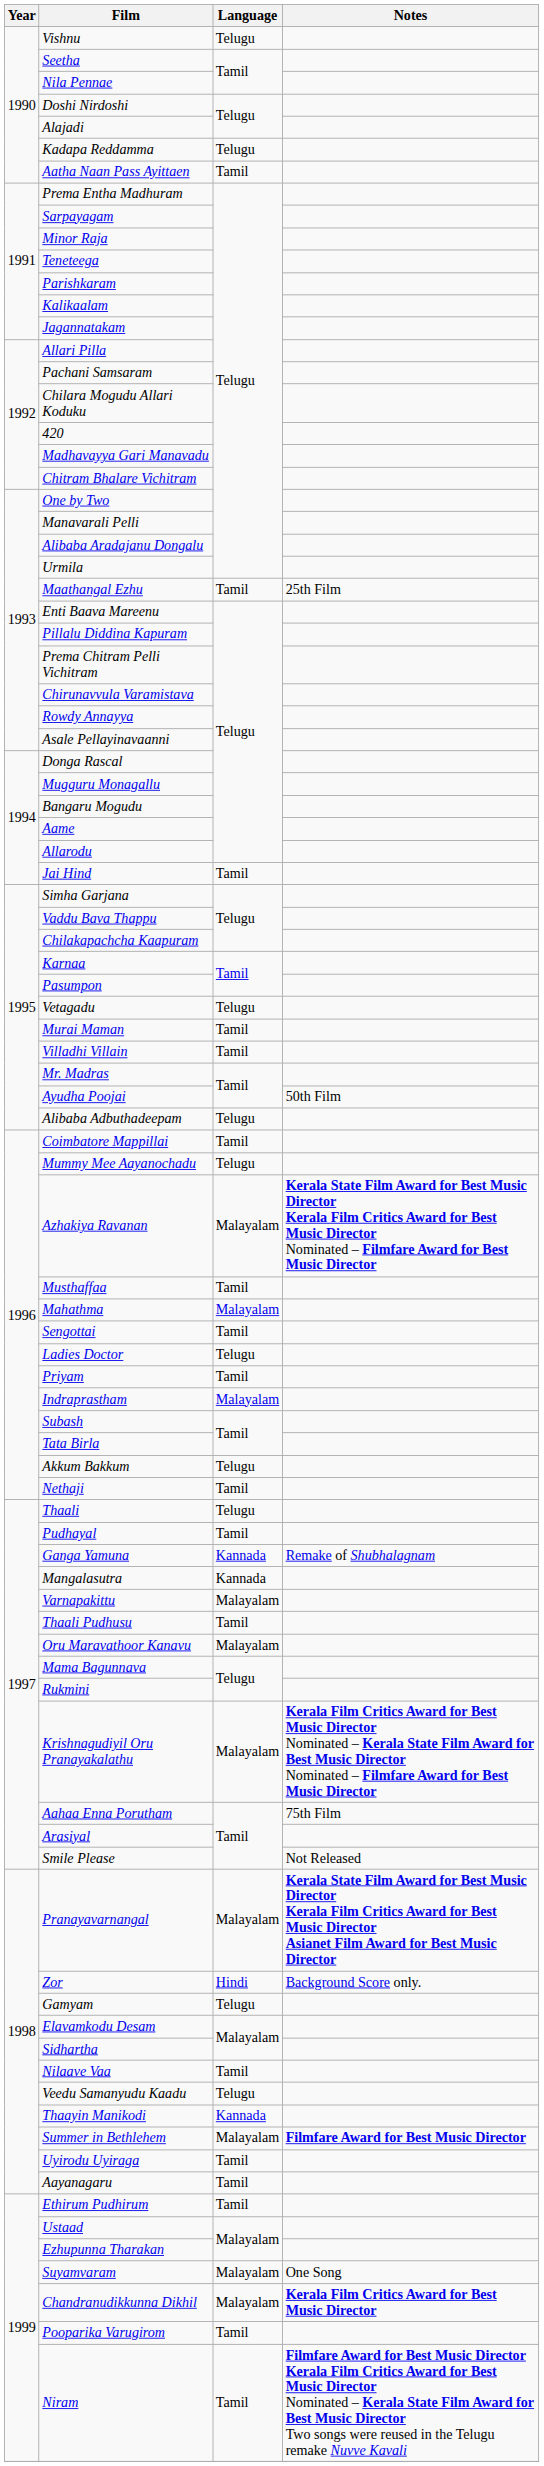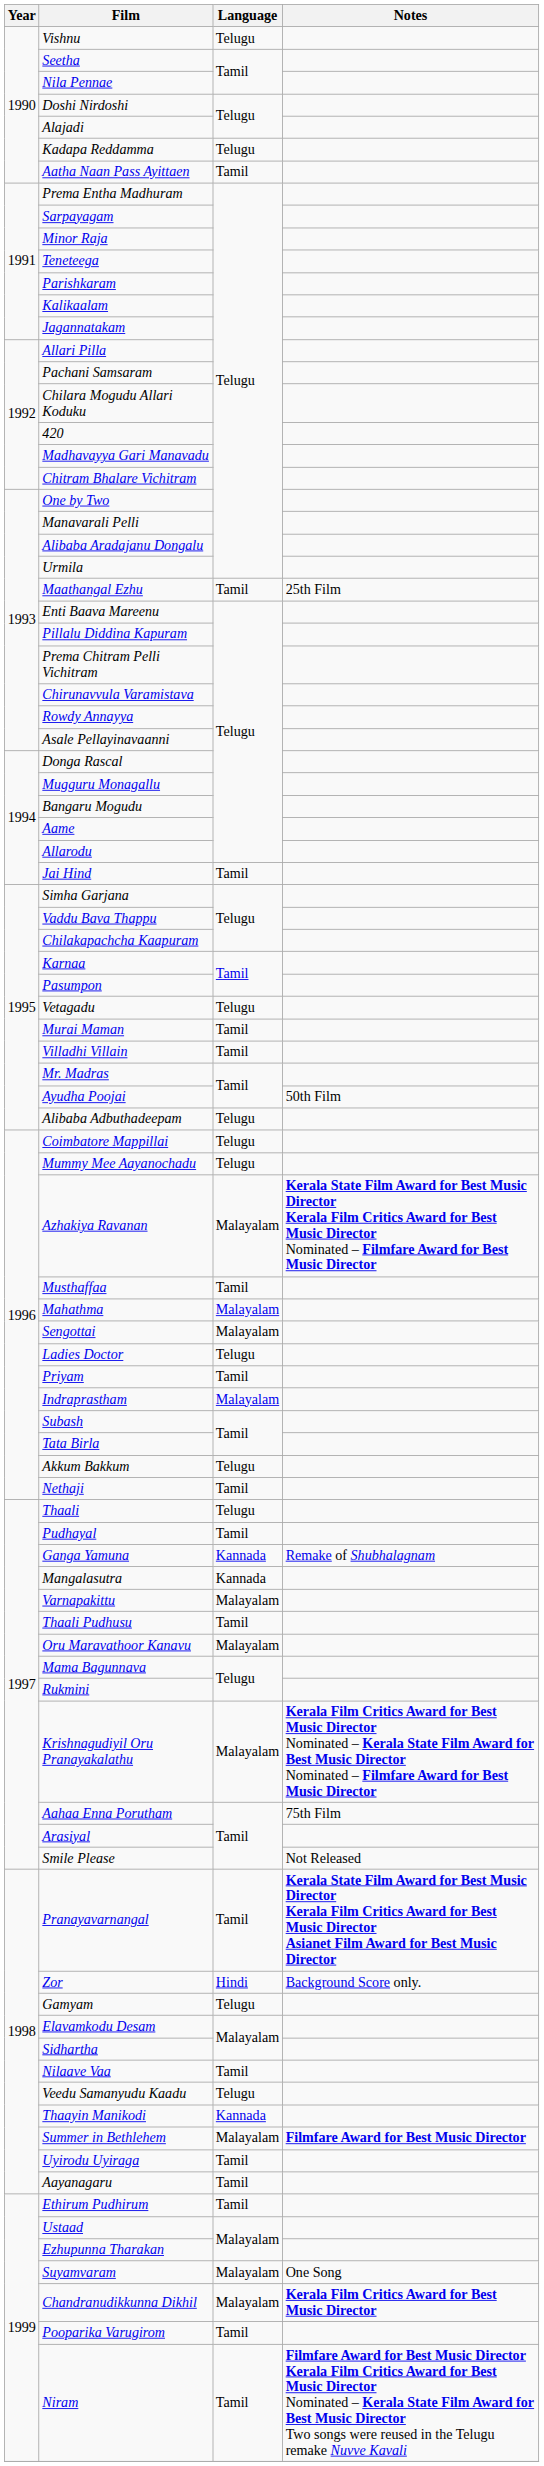 <table class="wikitable sortable">
 <tr>
 <th>Year</th>
 <th>Film</th>
 <th>Language</th>
 <th>Notes</th>
 </tr>
 <tr>
 <td rowspan="7">1990</td>
 <td><em>Vishnu</em></td>
 <td>Telugu</td>
 <td></td>
 </tr>
 <tr>
 <td><em><a href='#'>Seetha</a></em></td>
 <td rowspan="2">Tamil</td>
 <td></td>
 </tr>
 <tr>
 <td><em><a href='#'>Nila Pennae</a></em></td>
 <td></td>
 </tr>
 <tr>
 <td><em>Doshi Nirdoshi</em></td>
 <td rowspan="2">Telugu</td>
 <td></td>
 </tr>
 <tr>
 <td><em>Alajadi </em></td>
 <td></td>
 </tr>
 <tr>
 <td><em>Kadapa Reddamma</em></td>
 <td>Telugu</td>
 <td></td>
 </tr>
 <tr>
 <td><em><a href='#'>Aatha Naan Pass Ayittaen</a></em></td>
 <td>Tamil</td>
 <td></td>
 </tr>
 <tr>
 <td rowspan="07">1991</td>
 <td><em>Prema Entha Madhuram</em></td>
 <td rowspan="17">Telugu</td>
 <td></td>
 </tr>
 <tr>
 <td><em><a href='#'>Sarpayagam</a></em></td>
 <td></td>
 </tr>
 <tr>
 <td><em><a href='#'>Minor Raja</a></em></td>
 <td></td>
 </tr>
 <tr>
 <td><em><a href='#'>Teneteega</a></em></td>
 <td></td>
 </tr>
 <tr>
 <td><em><a href='#'>Parishkaram</a></em></td>
 <td></td>
 </tr>
 <tr>
 <td><em><a href='#'>Kalikaalam</a></em></td>
 <td></td>
 </tr>
 <tr>
 <td><em><a href='#'>Jagannatakam</a></em></td>
 <td></td>
 </tr>
 <tr>
 <td rowspan="6">1992</td>
 <td><em><a href='#'>Allari Pilla</a></em></td>
 <td></td>
 </tr>
 <tr>
 <td><em>Pachani Samsaram</em></td>
 <td></td>
 </tr>
 <tr>
 <td><em>Chilara Mogudu Allari Koduku</em></td>
 <td></td>
 </tr>
 <tr>
 <td><em>420</em></td>
 <td></td>
 </tr>
 <tr>
 <td><em><a href='#'>Madhavayya Gari Manavadu</a></em></td>
 <td></td>
 </tr>
 <tr>
 <td><em><a href='#'>Chitram Bhalare Vichitram</a></em></td>
 <td></td>
 </tr>
 <tr>
 <td rowspan="11">1993</td>
 <td><em><a href='#'>One by Two</a></em></td>
 <td></td>
 </tr>
 <tr>
 <td><em>Manavarali Pelli</em></td>
 <td></td>
 </tr>
 <tr>
 <td><em><a href='#'>Alibaba Aradajanu Dongalu</a></em></td>
 <td></td>
 </tr>
 <tr>
 <td><em>Urmila</em></td>
 <td></td>
 </tr>
 <tr>
 <td><em><a href='#'>Maathangal Ezhu</a></em></td>
 <td>Tamil</td>
 <td>25th Film</td>
 </tr>
 <tr>
 <td><em>Enti Baava Mareenu</em></td>
 <td rowspan="11">Telugu</td>
 <td></td>
 </tr>
 <tr>
 <td><em><a href='#'>Pillalu Diddina Kapuram</a></em></td>
 <td></td>
 </tr>
 <tr>
 <td><em>Prema Chitram Pelli Vichitram</em></td>
 <td></td>
 </tr>
 <tr>
 <td><em><a href='#'>Chirunavvula Varamistava</a></em></td>
 <td></td>
 </tr>
 <tr>
 <td><em><a href='#'>Rowdy Annayya</a></em></td>
 <td></td>
 </tr>
 <tr>
 <td><em>Asale Pellayinavaanni</em></td>
 <td></td>
 </tr>
 <tr>
 <td rowspan="6">1994</td>
 <td><em>Donga Rascal</em></td>
 <td></td>
 </tr>
 <tr>
 <td><em><a href='#'>Mugguru Monagallu</a></em></td>
 <td></td>
 </tr>
 <tr>
 <td><em>Bangaru Mogudu</em></td>
 <td></td>
 </tr>
 <tr>
 <td><em><a href='#'>Aame</a></em></td>
 <td></td>
 </tr>
 <tr>
 <td><em><a href='#'>Allarodu</a></em></td>
 <td></td>
 </tr>
 <tr>
 <td><em><a href='#'>Jai Hind</a></em></td>
 <td>Tamil</td>
 <td></td>
 </tr>
 <tr>
 <td rowspan="11">1995</td>
 <td><em>Simha Garjana</em></td>
 <td rowspan="3">Telugu</td>
 <td></td>
 </tr>
 <tr>
 <td><em><a href='#'>Vaddu Bava Thappu</a></em></td>
 <td></td>
 </tr>
 <tr>
 <td><em><a href='#'>Chilakapachcha Kaapuram</a></em></td>
 <td></td>
 </tr>
 <tr>
 <td><em><a href='#'>Karnaa</a></em></td>
 <td rowspan="2"><a href='#'>Tamil</a></td>
 <td></td>
 </tr>
 <tr>
 <td><em><a href='#'>Pasumpon</a></em></td>
 <td></td>
 </tr>
 <tr>
 <td><em>Vetagadu</em></td>
 <td>Telugu</td>
 <td></td>
 </tr>
 <tr>
 <td><em><a href='#'>Murai Maman</a></em></td>
 <td>Tamil</td>
 <td></td>
 </tr>
 <tr>
 <td><em><a href='#'>Villadhi Villain</a></em></td>
 <td>Tamil</td>
 <td></td>
 </tr>
 <tr>
 <td><em><a href='#'>Mr. Madras</a></em></td>
 <td rowspan="2">Tamil</td>
 <td></td>
 </tr>
 <tr>
 <td><em><a href='#'>Ayudha Poojai</a></em></td>
 <td>50th Film</td>
 </tr>
 <tr>
 <td><em>Alibaba Adbuthadeepam</em></td>
 <td>Telugu</td>
 <td></td>
 </tr>
 <tr>
 <td rowspan="13">1996</td>
 <td><em><a href='#'>Coimbatore Mappillai</a></em></td>
-<td>Tamil</td>
+<td>Telugu</td>
 <td></td>
 </tr>
 <tr>
 <td><em><a href='#'>Mummy Mee Aayanochadu</a></em></td>
 <td>Telugu</td>
 <td></td>
 </tr>
 <tr>
 <td><em><a href='#'>Azhakiya Ravanan</a></em></td>
 <td>Malayalam</td>
 <td><strong><a href='#'>Kerala State Film Award for Best Music Director</a></strong> <br> <strong><a href='#'>Kerala Film Critics Award for Best Music Director</a></strong> <br> Nominated – <strong><a href='#'>Filmfare Award for Best Music Director</a></strong></td>
 </tr>
 <tr>
 <td><em><a href='#'>Musthaffaa</a></em></td>
 <td>Tamil</td>
 <td></td>
 </tr>
 <tr>
 <td><em><a href='#'>Mahathma </a></em></td>
 <td><a href='#'>Malayalam</a></td>
 <td></td>
 </tr>
 <tr>
 <td><em><a href='#'>Sengottai</a></em></td>
-<td>Tamil</td>
+<td>Malayalam</td>
 <td></td>
 </tr>
 <tr>
 <td><em><a href='#'>Ladies Doctor</a></em></td>
 <td>Telugu</td>
 <td></td>
 </tr>
 <tr>
 <td><em><a href='#'>Priyam</a></em></td>
 <td>Tamil</td>
 <td></td>
 </tr>
 <tr>
 <td><em><a href='#'>Indraprastham</a></em></td>
 <td><a href='#'>Malayalam</a></td>
 <td></td>
 </tr>
 <tr>
 <td><em><a href='#'>Subash</a></em></td>
 <td rowspan="2">Tamil</td>
 <td></td>
 </tr>
 <tr>
 <td><em><a href='#'>Tata Birla</a></em></td>
 <td></td>
 </tr>
 <tr>
 <td><em>Akkum Bakkum</em></td>
 <td>Telugu</td>
 <td></td>
 </tr>
 <tr>
 <td><em><a href='#'>Nethaji</a></em></td>
 <td>Tamil</td>
 <td></td>
 </tr>
 <tr>
 <td rowspan="13">1997</td>
 <td><em><a href='#'>Thaali</a></em></td>
 <td>Telugu</td>
 <td></td>
 </tr>
 <tr>
 <td><em><a href='#'>Pudhayal</a></em></td>
 <td>Tamil</td>
 <td></td>
 </tr>
 <tr>
 <td><em><a href='#'>Ganga Yamuna</a></em></td>
 <td><a href='#'>Kannada</a></td>
 <td><a href='#'>Remake</a> of <em><a href='#'>Shubhalagnam</a></em></td>
 </tr>
 <tr>
 <td><em>Mangalasutra</em></td>
 <td>Kannada</td>
 <td></td>
 </tr>
 <tr>
 <td><em><a href='#'>Varnapakittu</a></em></td>
 <td>Malayalam</td>
 <td></td>
 </tr>
 <tr>
 <td><em><a href='#'>Thaali Pudhusu</a></em></td>
 <td>Tamil</td>
 <td></td>
 </tr>
 <tr>
 <td><em><a href='#'>Oru Maravathoor Kanavu</a></em></td>
 <td>Malayalam</td>
 <td></td>
 </tr>
 <tr>
 <td><em><a href='#'>Mama Bagunnava</a></em></td>
 <td rowspan="2">Telugu</td>
 <td></td>
 </tr>
 <tr>
 <td><em><a href='#'>Rukmini</a></em></td>
 <td></td>
 </tr>
 <tr>
 <td><em><a href='#'>Krishnagudiyil Oru Pranayakalathu</a></em></td>
 <td>Malayalam</td>
 <td><strong><a href='#'>Kerala Film Critics Award for Best Music Director</a></strong> <br> Nominated – <strong><a href='#'>Kerala State Film Award for Best Music Director</a></strong> <br> Nominated – <strong><a href='#'>Filmfare Award for Best Music Director</a></strong></td>
 </tr>
 <tr>
 <td><em><a href='#'>Aahaa Enna Porutham</a></em></td>
 <td rowspan="3">Tamil</td>
 <td>75th Film</td>
 </tr>
 <tr>
 <td><em><a href='#'>Arasiyal</a></em></td>
 <td></td>
 </tr>
 <tr>
 <td><em>Smile Please</em></td>
 <td>Not Released</td>
 </tr>
 <tr>
 <td rowspan="11">1998</td>
 <td><em><a href='#'>Pranayavarnangal</a></em></td>
-<td>Malayalam</td>
+<td>Tamil</td>
 <td><strong><a href='#'>Kerala State Film Award for Best Music Director</a></strong> <br> <strong><a href='#'>Kerala Film Critics Award for Best Music Director</a></strong> <br> <strong><a href='#'>Asianet Film Award for Best Music Director</a></strong></td>
 </tr>
 <tr>
 <td><em><a href='#'>Zor</a></em></td>
 <td><a href='#'>Hindi</a></td>
 <td><a href='#'>Background Score</a> only.</td>
 </tr>
 <tr>
 <td><em>Gamyam</em></td>
 <td>Telugu</td>
 <td></td>
 </tr>
 <tr>
 <td><em><a href='#'>Elavamkodu Desam</a></em></td>
 <td rowspan="2">Malayalam</td>
 <td></td>
 </tr>
 <tr>
 <td><em><a href='#'>Sidhartha</a></em></td>
 <td></td>
 </tr>
 <tr>
 <td><em><a href='#'>Nilaave Vaa</a></em></td>
 <td>Tamil</td>
 <td></td>
 </tr>
 <tr>
 <td><em>Veedu Samanyudu Kaadu</em></td>
 <td>Telugu</td>
 <td></td>
 </tr>
 <tr>
 <td><em><a href='#'>Thaayin Manikodi</a></em></td>
 <td><a href='#'>Kannada</a></td>
 <td></td>
 </tr>
 <tr>
 <td><em><a href='#'>Summer in Bethlehem</a></em></td>
 <td>Malayalam</td>
 <td><strong><a href='#'>Filmfare Award for Best Music Director</a></strong></td>
 </tr>
 <tr>
 <td><em><a href='#'>Uyirodu Uyiraga</a></em></td>
 <td>Tamil</td>
 <td></td>
 </tr>
 <tr>
 <td><em>Aayanagaru</em></td>
 <td>Tamil</td>
 <td></td>
 </tr>
 <tr>
 <td rowspan="07">1999</td>
 <td><em><a href='#'>Ethirum Pudhirum</a></em></td>
 <td>Tamil</td>
 <td></td>
 </tr>
 <tr>
 <td><em><a href='#'>Ustaad</a></em></td>
 <td rowspan="2">Malayalam</td>
 <td></td>
 </tr>
 <tr>
 <td><em><a href='#'>Ezhupunna Tharakan</a></em></td>
 <td></td>
 </tr>
 <tr>
 <td><em><a href='#'>Suyamvaram</a></em></td>
 <td>Malayalam</td>
 <td>One Song</td>
 </tr>
 <tr>
 <td><em><a href='#'>Chandranudikkunna Dikhil</a></em></td>
 <td>Malayalam</td>
 <td><strong><a href='#'>Kerala Film Critics Award for Best Music Director</a></strong></td>
 </tr>
 <tr>
 <td><em><a href='#'>Pooparika Varugirom</a></em></td>
 <td>Tamil</td>
 <td></td>
 </tr>
 <tr>
 <td><em><a href='#'>Niram</a></em></td>
 <td>Tamil</td>
 <td><strong><a href='#'>Filmfare Award for Best Music Director</a></strong> <br> <strong><a href='#'>Kerala Film Critics Award for Best Music Director</a></strong> <br> Nominated – <strong><a href='#'>Kerala State Film Award for Best Music Director</a></strong><br> Two songs were reused in the Telugu remake <em><a href='#'>Nuvve Kavali</a></em></td>
 </tr>
 <tr>
 </tr>
 <tr>
 </tr>
 </table>
